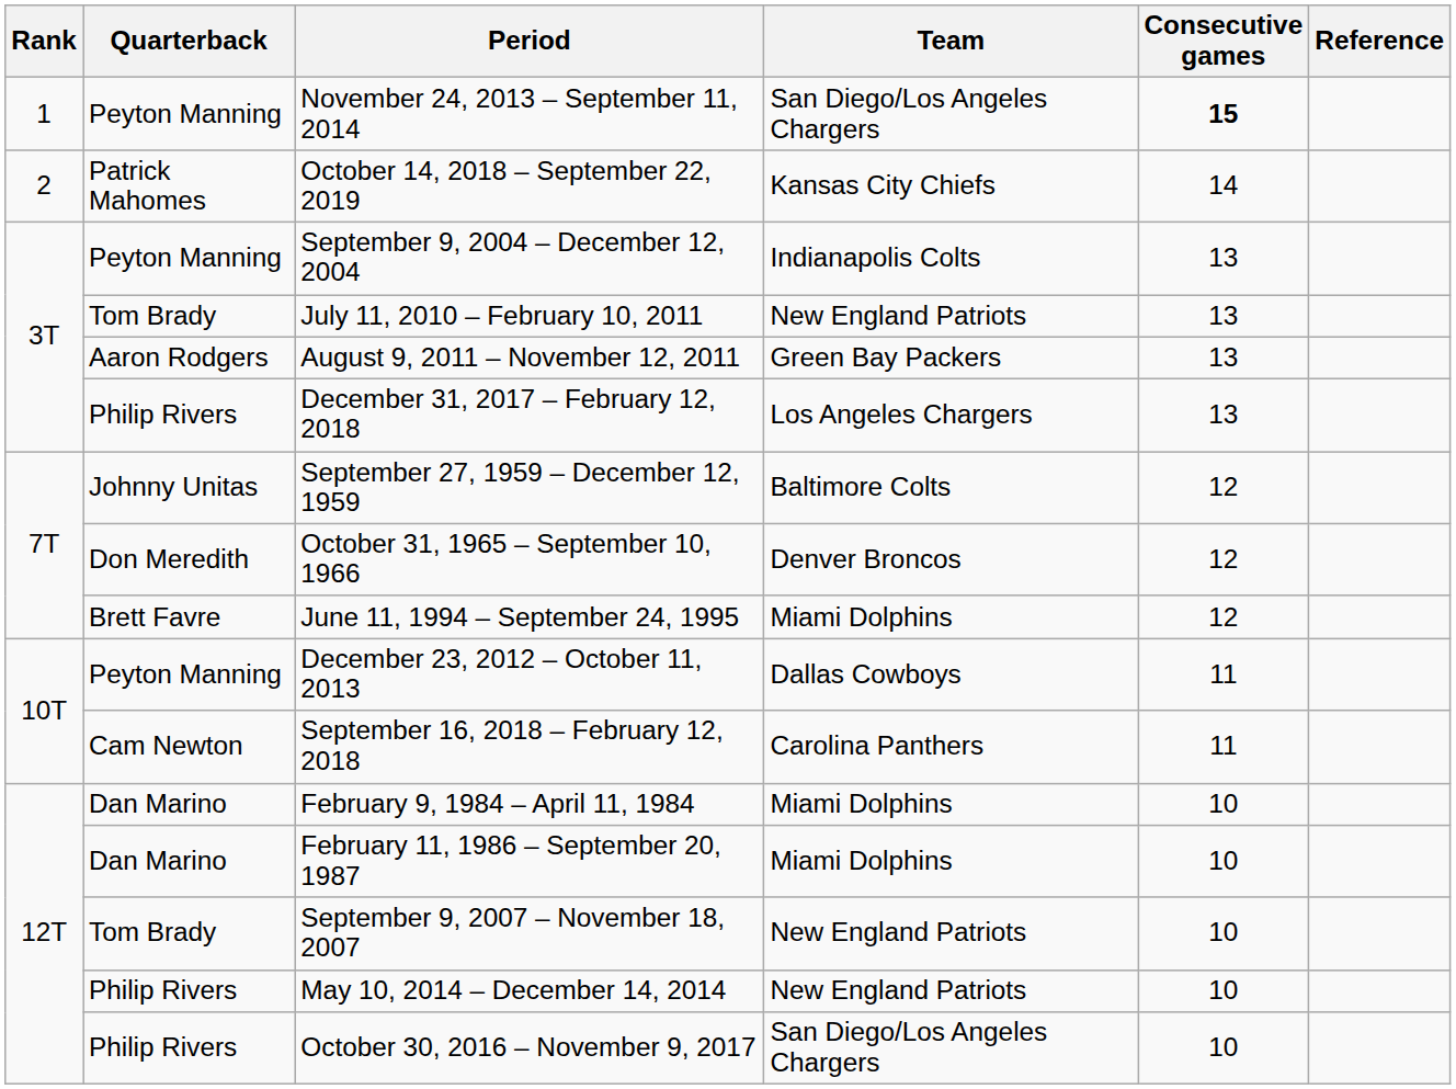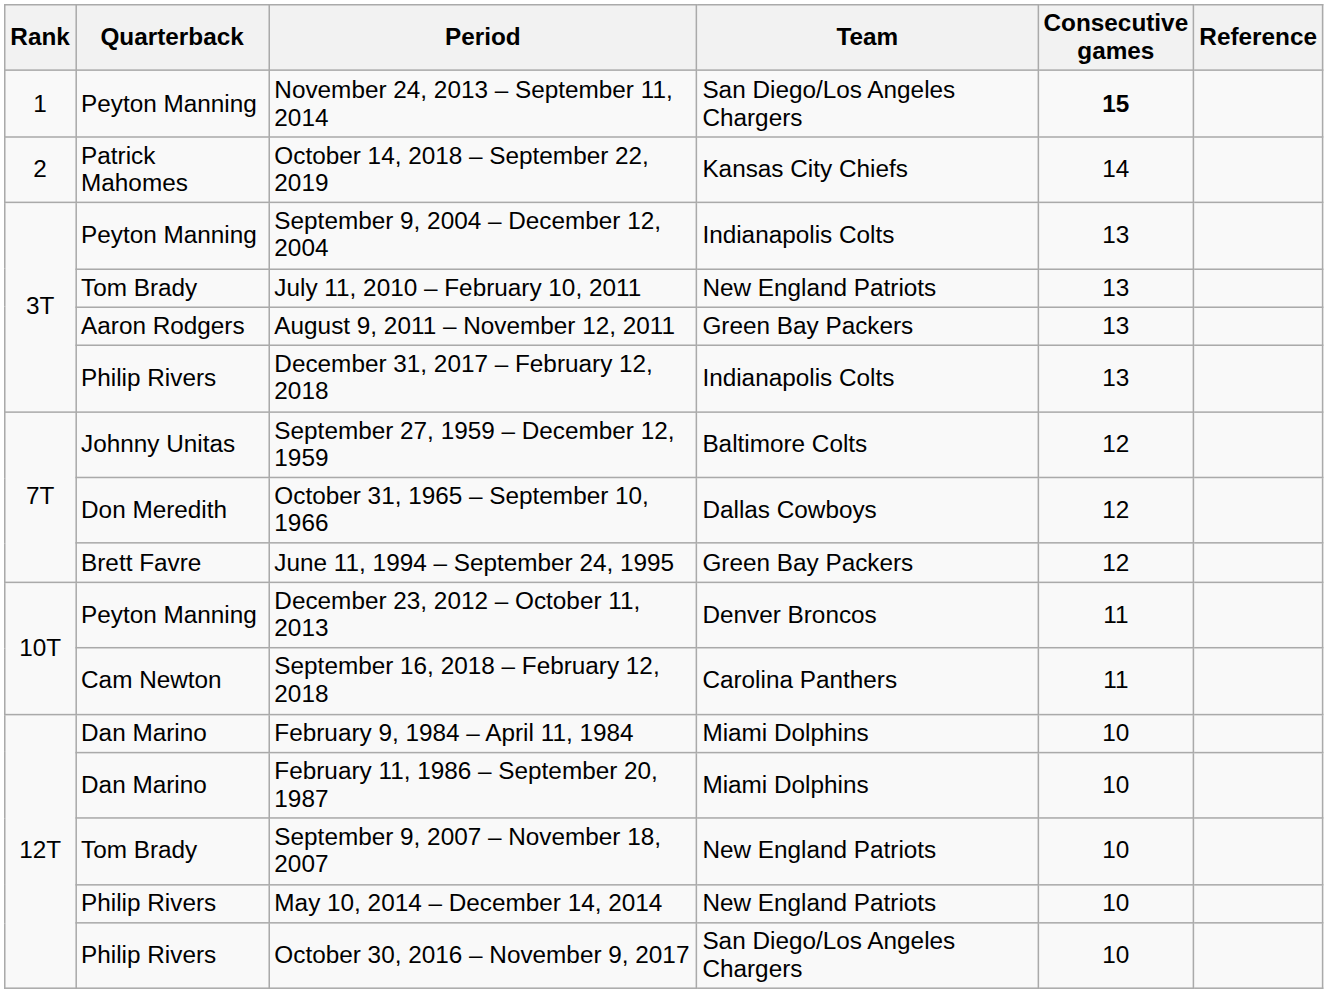 <table class="wikitable">
 <tr>
 <th>Rank</th>
 <th>Quarterback</th>
 <th>Period</th>
 <th>Team</th>
 <th>Consecutive<br>games</th>
 <th>Reference</th>
 </tr>
 <tr>
 <td style="text-align:center;">1</td>
 <td>Peyton Manning</td>
 <td>November 24, 2013 – September 11, 2014</td>
 <td>San Diego/Los Angeles Chargers</td>
 <td style="text-align:center;"><strong>15</strong></td>
 <td style="text-align:center;"></td>
 </tr>
 <tr>
 <td style="text-align:center;" rowspan="1">2</td>
 <td>Patrick Mahomes</td>
 <td>October 14, 2018 – September 22, 2019</td>
 <td>Kansas City Chiefs</td>
 <td style="text-align:center;">14</td>
 <td style="text-align:center;"></td>
 </tr>
 <tr>
 <td style="text-align:center;" rowspan="4">3T</td>
 <td>Peyton Manning</td>
 <td>September 9, 2004 – December 12, 2004</td>
 <td>Indianapolis Colts</td>
 <td style="text-align:center;">13</td>
 <td style="text-align:center;"></td>
 </tr>
 <tr>
 <td>Tom Brady</td>
 <td>July 11, 2010 – February 10, 2011</td>
 <td>New England Patriots</td>
 <td style="text-align:center;">13</td>
 <td style="text-align:center;"></td>
 </tr>
 <tr>
 <td>Aaron Rodgers</td>
 <td>August 9, 2011 – November 12, 2011</td>
 <td>Green Bay Packers</td>
 <td style="text-align:center;">13</td>
 <td style="text-align:center;"></td>
 </tr>
 <tr>
 <td>Philip Rivers</td>
 <td>December 31, 2017 – February 12, 2018</td>
-<td>Los Angeles Chargers</td>
+<td>Indianapolis Colts</td>
 <td style="text-align:center;">13</td>
 <td style="text-align:center;"></td>
 </tr>
 <tr>
 <td style="text-align:center;" rowspan="3">7T</td>
 <td>Johnny Unitas</td>
 <td>September 27, 1959 – December 12, 1959</td>
 <td>Baltimore Colts</td>
 <td style="text-align:center;">12</td>
 <td style="text-align:center;"></td>
 </tr>
 <tr>
 <td>Don Meredith</td>
 <td>October 31, 1965 – September 10, 1966</td>
-<td>Denver Broncos</td>
+<td>Dallas Cowboys</td>
 <td style="text-align:center;">12</td>
 <td style="text-align:center;"></td>
 </tr>
 <tr>
 <td>Brett Favre</td>
 <td>June 11, 1994 – September 24, 1995</td>
-<td>Miami Dolphins</td>
+<td>Green Bay Packers</td>
 <td style="text-align:center;">12</td>
 <td style="text-align:center;"></td>
 </tr>
 <tr>
 <td style="text-align:center;" rowspan="2">10T</td>
 <td>Peyton Manning</td>
 <td>December 23, 2012 – October 11, 2013</td>
-<td>Dallas Cowboys</td>
+<td>Denver Broncos</td>
 <td style="text-align:center;">11</td>
 <td style="text-align:center;"></td>
 </tr>
 <tr>
 <td>Cam Newton</td>
 <td>September 16, 2018 – February 12, 2018</td>
 <td>Carolina Panthers</td>
 <td style="text-align:center;">11</td>
 <td style="text-align:center;"></td>
 </tr>
 <tr>
 <td style="text-align:center;" rowspan="5">12T</td>
 <td>Dan Marino</td>
 <td>February 9, 1984 – April 11, 1984</td>
 <td>Miami Dolphins</td>
 <td style="text-align:center;">10</td>
 <td style="text-align:center;"></td>
 </tr>
 <tr>
 <td>Dan Marino</td>
 <td>February 11, 1986 – September 20, 1987</td>
 <td>Miami Dolphins</td>
 <td style="text-align:center;">10</td>
 <td style="text-align:center;"></td>
 </tr>
 <tr>
 <td>Tom Brady</td>
 <td>September 9, 2007 – November 18, 2007</td>
 <td>New England Patriots</td>
 <td style="text-align:center;">10</td>
 <td style="text-align:center;"></td>
 </tr>
 <tr>
 <td>Philip Rivers</td>
 <td>May 10, 2014 – December 14, 2014</td>
 <td>New England Patriots</td>
 <td style="text-align:center;">10</td>
 <td style="text-align:center;"></td>
 </tr>
 <tr>
 <td>Philip Rivers</td>
 <td>October 30, 2016 – November 9, 2017</td>
 <td>San Diego/Los Angeles Chargers</td>
 <td style="text-align:center;">10</td>
 <td style="text-align:center;"></td>
 </tr>
 </table>
